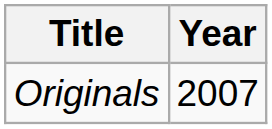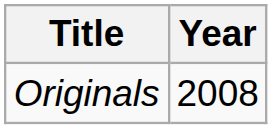 <table class="wikitable">
 <tr>
 <th>Title</th>
 <th>Year</th>
 </tr>
 <tr>
 <td><em>Originals</em></td>
-<td>2007</td>
+<td>2008</td>
 </tr>
 </table>
